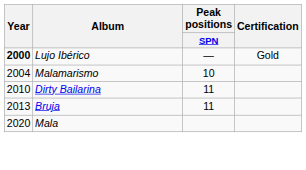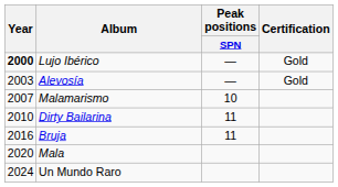 <table class="wikitable">
 <tr>
 <th rowspan="2" style="text-align:center; width:10px;">Year</th>
 <th rowspan="2" style="text-align:center; width:220px;">Album</th>
 <th style="text-align:center; width:20px;">Peak positions</th>
 <th rowspan="2" style="text-align:center; width:70px;">Certification</th>
 </tr>
 <tr>
 <th scope="col" style="width:3em;font-size:90%;"><a href='#'>SPN</a><br></th>
 </tr>
 <tr>
 <td style="text-align:center;"><strong>2000</strong></td>
 <td><em>Lujo Ibérico</em></td>
 <td style="text-align:center;">—</td>
 <td style="text-align:center;">Gold</td>
 </tr>
 <tr>
-<td style="text-align:center;">2004</td>
+<td style="text-align:center;">2003</td>
+<td><em><a href='#'>Alevosía</a></em></td>
+<td style="text-align:center;">—</td>
+<td style="text-align:center;">Gold</td>
+</tr>
+<tr>
+<td style="text-align:center;">2007</td>
 <td><em>Malamarismo</em></td>
 <td style="text-align:center;">10</td>
 <td style="text-align:center;"></td>
 </tr>
 <tr>
 <td style="text-align:center;">2010</td>
 <td><em><a href='#'>Dirty Bailarina</a></em></td>
 <td style="text-align:center;">11</td>
 <td style="text-align:center;"></td>
 </tr>
 <tr>
-<td style="text-align:center;">2013</td>
+<td style="text-align:center;">2016</td>
 <td><em><a href='#'>Bruja</a></em></td>
 <td style="text-align:center;">11</td>
 <td style="text-align:center;"></td>
 </tr>
 <tr>
 <td>2020</td>
 <td><em>Mala</em></td>
 <td></td>
 <td></td>
 </tr>
+<tr>
+<td>2024</td>
+<td>Un Mundo Raro</td>
+<td></td>
+<td></td>
+</tr>
 </table>
